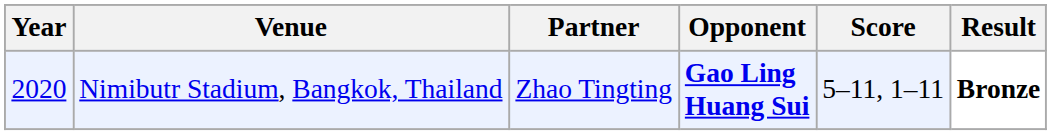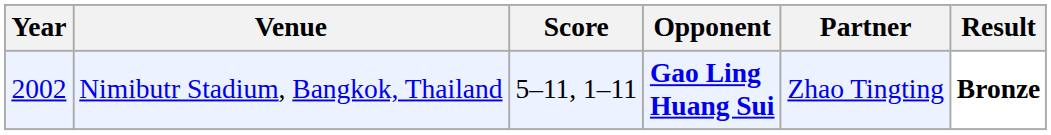 <table class="sortable wikitable" style="font-size: 90%;">
 <tr>
 <th>Year</th>
 <th>Venue</th>
+<th>Score</th>
+<th>Opponent</th>
 <th>Partner</th>
-<th>Opponent</th>
-<th>Score</th>
 <th>Result</th>
 </tr>
 <tr style="background:#ECF2FF">
-<td align="center"><a href='#'>2020</a></td>
+<td align="center"><a href='#'>2002</a></td>
 <td align="left"><a href='#'>Nimibutr Stadium</a>, <a href='#'>Bangkok, Thailand</a></td>
+<td align="left">5–11, 1–11</td>
+<td align="left"><strong> <a href='#'>Gao Ling</a> <br>  <a href='#'>Huang Sui</a></strong></td>
 <td align="left"> <a href='#'>Zhao Tingting</a></td>
-<td align="left"><strong> <a href='#'>Gao Ling</a> <br>  <a href='#'>Huang Sui</a></strong></td>
-<td align="left">5–11, 1–11</td>
 <td style="text-align:left; background:white"> <strong>Bronze</strong></td>
 </tr>
 </table>
